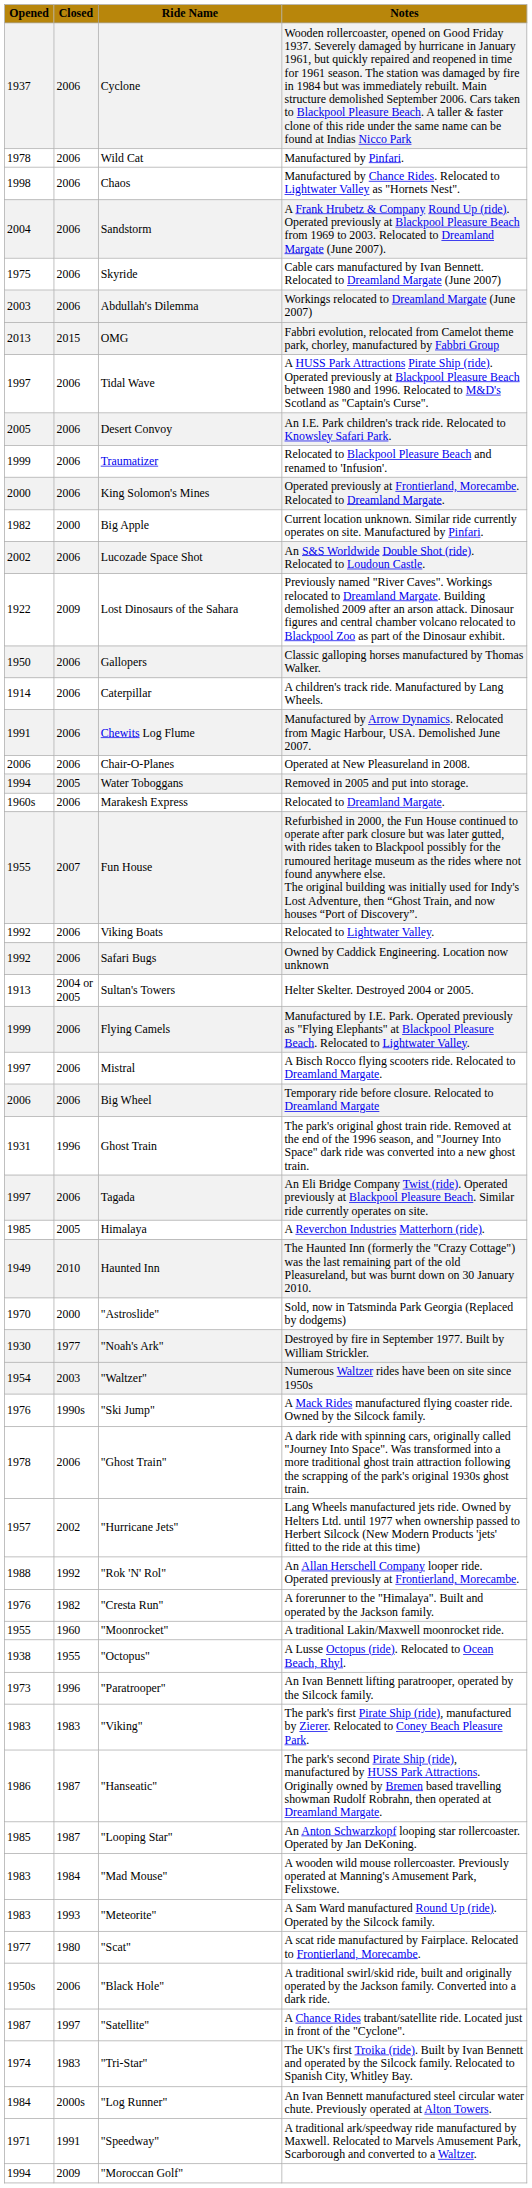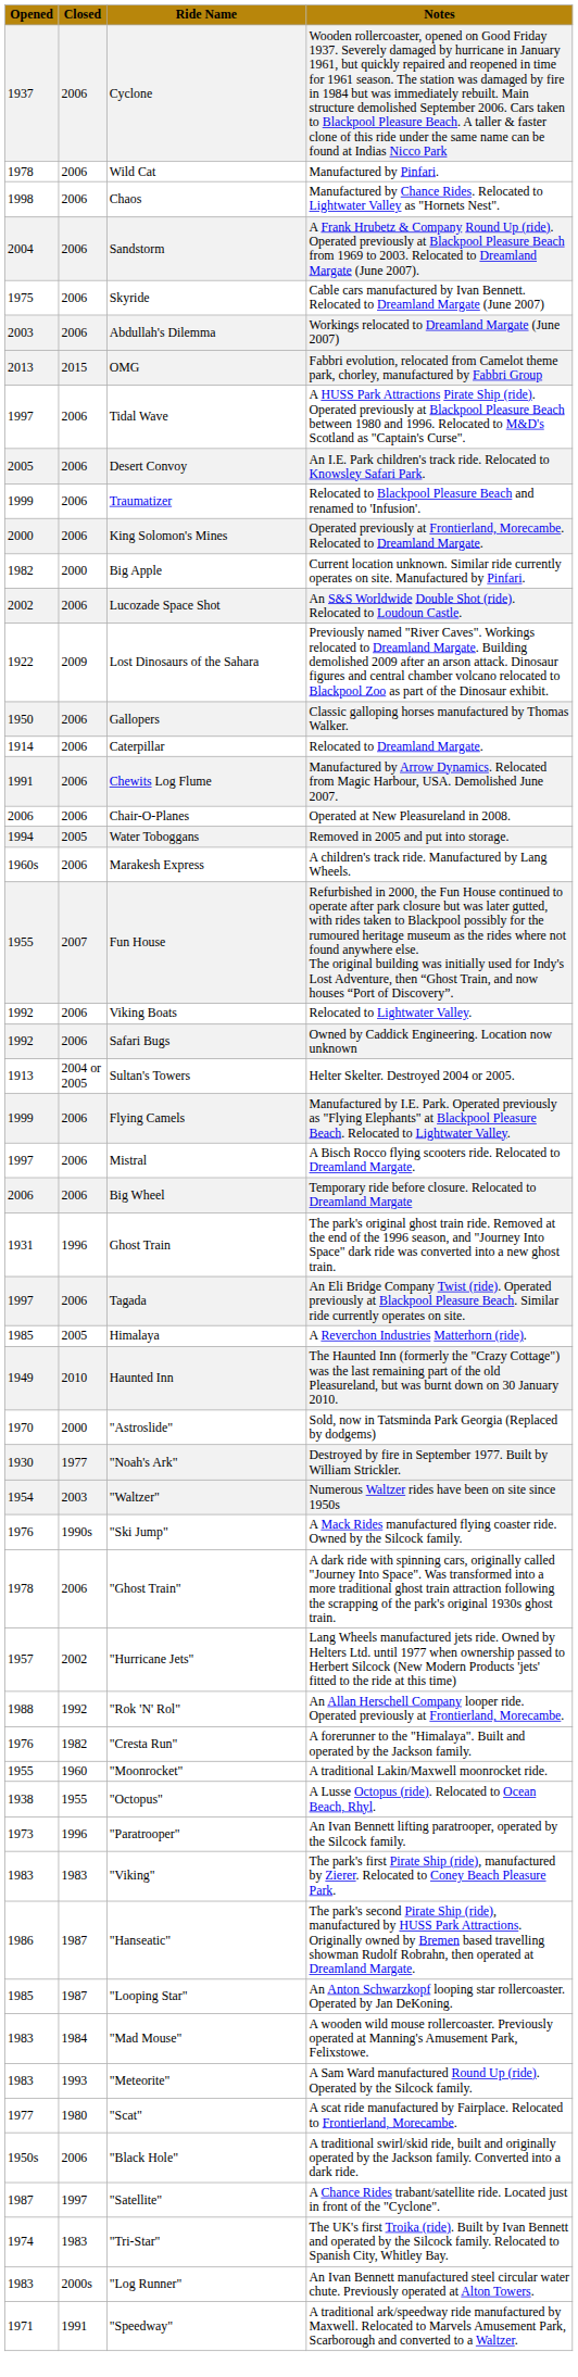 <table class="wikitable" style="width:80%; background:#fff;">
 <tr>
 <th style="background:#b8860b; width:5%;">Opened</th>
 <th style="background:#b8860b; width:5%;">Closed</th>
 <th style="background:#b8860b; width:30%;">Ride Name</th>
 <th style="background:#b8860b; width:40%;">Notes</th>
 </tr>
 <tr style="background:#f2f2f2;" |>
 <td>1937</td>
 <td>2006</td>
 <td>Cyclone</td>
 <td>Wooden rollercoaster, opened on Good Friday 1937. Severely damaged by hurricane in January 1961, but quickly repaired and reopened in time for 1961 season. The station was damaged by fire in 1984 but was immediately rebuilt. Main structure demolished September 2006. Cars taken to <a href='#'>Blackpool Pleasure Beach</a>. A taller & faster clone of this ride under the same name can be found at Indias <a href='#'>Nicco Park</a></td>
 </tr>
 <tr style="background:#fff;" |>
 <td>1978</td>
 <td>2006</td>
 <td>Wild Cat</td>
 <td>Manufactured by <a href='#'>Pinfari</a>.</td>
 </tr>
 <tr style="background:#fff;" |>
 <td>1998</td>
 <td>2006</td>
 <td>Chaos</td>
 <td>Manufactured by <a href='#'>Chance Rides</a>. Relocated to <a href='#'>Lightwater Valley</a> as "Hornets Nest".</td>
 </tr>
 <tr style="background:#f2f2f2;" |>
 <td>2004</td>
 <td>2006</td>
 <td>Sandstorm</td>
 <td>A <a href='#'>Frank Hrubetz & Company</a> <a href='#'>Round Up (ride)</a>. Operated previously at <a href='#'>Blackpool Pleasure Beach</a> from 1969 to 2003. Relocated to <a href='#'>Dreamland Margate</a> (June 2007).</td>
 </tr>
 <tr style="background:#fff;" |>
 <td>1975</td>
 <td>2006</td>
 <td>Skyride</td>
 <td>Cable cars manufactured by Ivan Bennett. Relocated to <a href='#'>Dreamland Margate</a> (June 2007)</td>
 </tr>
 <tr style="background:#f2f2f2;" |>
 <td>2003</td>
 <td>2006</td>
 <td>Abdullah's Dilemma</td>
 <td>Workings relocated to <a href='#'>Dreamland Margate</a> (June 2007)</td>
 </tr>
 <tr style="background:#f2f2f2;" |>
 <td>2013</td>
 <td>2015</td>
 <td>OMG</td>
 <td>Fabbri evolution, relocated from Camelot theme park, chorley, manufactured by <a href='#'>Fabbri Group</a></td>
 </tr>
 <tr style="background:#fff;" |>
 <td>1997</td>
 <td>2006</td>
 <td>Tidal Wave</td>
 <td>A <a href='#'>HUSS Park Attractions</a> <a href='#'>Pirate Ship (ride)</a>. Operated previously at <a href='#'>Blackpool Pleasure Beach</a> between 1980 and 1996. Relocated to <a href='#'>M&D's</a> Scotland as "Captain's Curse".</td>
 </tr>
 <tr style="background:#f2f2f2;" |>
 <td>2005</td>
 <td>2006</td>
 <td>Desert Convoy</td>
 <td>An I.E. Park children's track ride. Relocated to <a href='#'>Knowsley Safari Park</a>.</td>
 </tr>
 <tr style="background:#fff;" |>
 <td>1999</td>
 <td>2006</td>
 <td><a href='#'>Traumatizer</a></td>
 <td>Relocated to <a href='#'>Blackpool Pleasure Beach</a> and renamed to 'Infusion'.</td>
 </tr>
 <tr style="background:#f2f2f2;" |>
 <td>2000</td>
 <td>2006</td>
 <td>King Solomon's Mines</td>
 <td>Operated previously at <a href='#'>Frontierland, Morecambe</a>. Relocated to <a href='#'>Dreamland Margate</a>.</td>
 </tr>
 <tr style="background:#fff;" |>
 <td>1982</td>
 <td>2000</td>
 <td>Big Apple</td>
 <td>Current location unknown. Similar ride currently operates on site. Manufactured by <a href='#'>Pinfari</a>.</td>
 </tr>
 <tr style="background:#f2f2f2;" |>
 <td>2002</td>
 <td>2006</td>
 <td>Lucozade Space Shot</td>
 <td>An <a href='#'>S&S Worldwide</a> <a href='#'>Double Shot (ride)</a>. Relocated to <a href='#'>Loudoun Castle</a>.</td>
 </tr>
 <tr style="background:#fff;" |>
 <td>1922</td>
 <td>2009</td>
 <td>Lost Dinosaurs of the Sahara</td>
 <td>Previously named "River Caves". Workings relocated to <a href='#'>Dreamland Margate</a>. Building demolished 2009 after an arson attack. Dinosaur figures and central chamber volcano relocated to <a href='#'>Blackpool Zoo</a> as part of the Dinosaur exhibit.</td>
 </tr>
 <tr style="background:#f2f2f2;" |>
 <td>1950</td>
 <td>2006</td>
 <td>Gallopers</td>
 <td>Classic galloping horses manufactured by Thomas Walker.</td>
 </tr>
 <tr style="background:#fff;" |>
 <td>1914</td>
 <td>2006</td>
 <td>Caterpillar</td>
-<td>A children's track ride. Manufactured by Lang Wheels.</td>
+<td>Relocated to <a href='#'>Dreamland Margate</a>.</td>
 </tr>
 <tr style="background:#f2f2f2;" |>
 <td>1991</td>
 <td>2006</td>
 <td><a href='#'>Chewits</a> Log Flume</td>
 <td>Manufactured by <a href='#'>Arrow Dynamics</a>. Relocated from Magic Harbour, USA. Demolished June 2007.</td>
 </tr>
 <tr style="background:#fff;" |>
 <td>2006</td>
 <td>2006</td>
 <td>Chair-O-Planes</td>
 <td>Operated at New Pleasureland in 2008.</td>
 </tr>
 <tr style="background:#f2f2f2;" |>
 <td>1994</td>
 <td>2005</td>
 <td>Water Toboggans</td>
 <td>Removed in 2005 and put into storage.</td>
 </tr>
 <tr style="background:#fff;" |>
 <td>1960s</td>
 <td>2006</td>
 <td>Marakesh Express</td>
-<td>Relocated to <a href='#'>Dreamland Margate</a>.</td>
+<td>A children's track ride. Manufactured by Lang Wheels.</td>
 </tr>
 <tr style="background:#f2f2f2;" |>
 <td>1955</td>
 <td>2007</td>
 <td>Fun House</td>
 <td>Refurbished in 2000, the Fun House continued to operate after park closure but was later gutted, with rides taken to Blackpool possibly for the rumoured heritage museum as the rides where not found anywhere else.<br>The original building was initially used for Indy's Lost Adventure, then “Ghost Train, and now houses “Port of Discovery”.</td>
 </tr>
 <tr style="background:#fff;" |>
 <td>1992</td>
 <td>2006</td>
 <td>Viking Boats</td>
 <td>Relocated to <a href='#'>Lightwater Valley</a>.</td>
 </tr>
 <tr style="background:#f2f2f2;" |>
 <td>1992</td>
 <td>2006</td>
 <td>Safari Bugs</td>
 <td>Owned by Caddick Engineering. Location now unknown</td>
 </tr>
 <tr style="background:#fff;" |>
 <td>1913</td>
 <td>2004 or 2005</td>
 <td>Sultan's Towers</td>
 <td>Helter Skelter. Destroyed 2004 or 2005.</td>
 </tr>
 <tr style="background:#f2f2f2;" |>
 <td>1999</td>
 <td>2006</td>
 <td>Flying Camels</td>
 <td>Manufactured by I.E. Park. Operated previously as "Flying Elephants" at <a href='#'>Blackpool Pleasure Beach</a>. Relocated to <a href='#'>Lightwater Valley</a>.</td>
 </tr>
 <tr style="background:#fff;" |>
 <td>1997</td>
 <td>2006</td>
 <td>Mistral</td>
 <td>A Bisch Rocco flying scooters ride. Relocated to <a href='#'>Dreamland Margate</a>.</td>
 </tr>
 <tr style="background:#f2f2f2;" |>
 <td>2006</td>
 <td>2006</td>
 <td>Big Wheel</td>
 <td>Temporary ride before closure. Relocated to <a href='#'>Dreamland Margate</a></td>
 </tr>
 <tr style="background:#fff;" |>
 <td>1931</td>
 <td>1996</td>
 <td>Ghost Train</td>
 <td>The park's original ghost train ride. Removed at the end of the 1996 season, and "Journey Into Space" dark ride was converted into a new ghost train.</td>
 </tr>
 <tr style="background:#f2f2f2;" |>
 <td>1997</td>
 <td>2006</td>
 <td>Tagada</td>
 <td>An Eli Bridge Company <a href='#'>Twist (ride)</a>. Operated previously at <a href='#'>Blackpool Pleasure Beach</a>. Similar ride currently operates on site.</td>
 </tr>
 <tr style="background:#fff;" |>
 <td>1985</td>
 <td>2005</td>
 <td>Himalaya</td>
 <td>A <a href='#'>Reverchon Industries</a> <a href='#'>Matterhorn (ride)</a>.</td>
 </tr>
 <tr style="background:#f2f2f2;" |>
 <td>1949</td>
 <td>2010</td>
 <td>Haunted Inn</td>
 <td>The Haunted Inn (formerly the "Crazy Cottage") was the last remaining part of the old Pleasureland, but was burnt down on 30 January 2010.</td>
 </tr>
 <tr style="background:#fff;"|>
 <td>1970</td>
 <td>2000</td>
 <td>"Astroslide"</td>
 <td>Sold, now in Tatsminda Park Georgia (Replaced by dodgems)</td>
 </tr>
 <tr style="background:#f2f2f2;"|>
 <td>1930</td>
 <td>1977</td>
 <td>"Noah's Ark"</td>
 <td>Destroyed by fire in September 1977. Built by William Strickler.</td>
 </tr>
 <tr style="background:#f2f2f2;"|>
 <td>1954</td>
 <td>2003</td>
 <td>"Waltzer"</td>
 <td>Numerous <a href='#'>Waltzer</a> rides have been on site since 1950s</td>
 </tr>
 <tr style="background:#fff;"|>
 <td>1976</td>
 <td>1990s</td>
 <td>"Ski Jump"</td>
 <td>A <a href='#'>Mack Rides</a> manufactured flying coaster ride. Owned by the Silcock family.</td>
 </tr>
 <tr style="background:#fff;"|>
 <td>1978</td>
 <td>2006</td>
 <td>"Ghost Train"</td>
 <td>A dark ride with spinning cars, originally called "Journey Into Space". Was transformed into a more traditional ghost train attraction following the scrapping of the park's original 1930s ghost train.</td>
 </tr>
 <tr style="background:#fff;"|>
 <td>1957</td>
 <td>2002</td>
 <td>"Hurricane Jets"</td>
 <td>Lang Wheels manufactured jets ride. Owned by Helters Ltd. until 1977 when ownership passed to Herbert Silcock (New Modern Products 'jets' fitted to the ride at this time)</td>
 </tr>
 <tr style="background:#fff;"|>
 <td>1988</td>
 <td>1992</td>
 <td>"Rok 'N' Rol"</td>
 <td>An <a href='#'>Allan Herschell Company</a> looper ride. Operated previously at <a href='#'>Frontierland, Morecambe</a>.</td>
 </tr>
 <tr style="background:#fff;"|>
 <td>1976</td>
 <td>1982</td>
 <td>"Cresta Run"</td>
 <td>A forerunner to the "Himalaya". Built and operated by the Jackson family.</td>
 </tr>
 <tr style="background:#fff;"|>
 <td>1955</td>
 <td>1960</td>
 <td>"Moonrocket"</td>
 <td>A traditional Lakin/Maxwell moonrocket ride.</td>
 </tr>
 <tr style="background:#fff;"|>
 <td>1938</td>
 <td>1955</td>
 <td>"Octopus"</td>
 <td>A Lusse <a href='#'>Octopus (ride)</a>. Relocated to <a href='#'>Ocean Beach, Rhyl</a>.</td>
 </tr>
 <tr style="background:#fff;"|>
 <td>1973</td>
 <td>1996</td>
 <td>"Paratrooper"</td>
 <td>An Ivan Bennett lifting paratrooper, operated by the Silcock family.</td>
 </tr>
 <tr style="background:#fff;"|>
 <td>1983</td>
 <td>1983</td>
 <td>"Viking"</td>
 <td>The park's first <a href='#'>Pirate Ship (ride)</a>, manufactured by <a href='#'>Zierer</a>. Relocated to <a href='#'>Coney Beach Pleasure Park</a>.</td>
 </tr>
 <tr style="background:#fff;"|>
 <td>1986</td>
 <td>1987</td>
 <td>"Hanseatic"</td>
 <td>The park's second <a href='#'>Pirate Ship (ride)</a>, manufactured by <a href='#'>HUSS Park Attractions</a>. Originally owned by <a href='#'>Bremen</a> based travelling showman Rudolf Robrahn, then operated at <a href='#'>Dreamland Margate</a>.</td>
 </tr>
 <tr style="background:#fff;"|>
 <td>1985</td>
 <td>1987</td>
 <td>"Looping Star"</td>
 <td>An <a href='#'>Anton Schwarzkopf</a> looping star rollercoaster. Operated by Jan DeKoning.</td>
 </tr>
 <tr style="background:#fff;"|>
 <td>1983</td>
 <td>1984</td>
 <td>"Mad Mouse"</td>
 <td>A wooden wild mouse rollercoaster. Previously operated at Manning's Amusement Park, Felixstowe.</td>
 </tr>
 <tr style="background:#fff;"|>
 <td>1983</td>
 <td>1993</td>
 <td>"Meteorite"</td>
 <td>A Sam Ward manufactured <a href='#'>Round Up (ride)</a>. Operated by the Silcock family.</td>
 </tr>
 <tr style="background:#fff;"|>
 <td>1977</td>
 <td>1980</td>
 <td>"Scat"</td>
 <td>A scat ride manufactured by Fairplace. Relocated to <a href='#'>Frontierland, Morecambe</a>.</td>
 </tr>
 <tr style="background:#fff;"|>
 <td>1950s</td>
 <td>2006</td>
 <td>"Black Hole"</td>
 <td>A traditional swirl/skid ride, built and originally operated by the Jackson family. Converted into a dark ride.</td>
 </tr>
 <tr style="background:#fff;"|>
 <td>1987</td>
 <td>1997</td>
 <td>"Satellite"</td>
 <td>A <a href='#'>Chance Rides</a> trabant/satellite ride. Located just in front of the "Cyclone".</td>
 </tr>
 <tr style="background:#fff;"|>
 <td>1974</td>
 <td>1983</td>
 <td>"Tri-Star"</td>
 <td>The UK's first <a href='#'>Troika (ride)</a>. Built by Ivan Bennett and operated by the Silcock family. Relocated to Spanish City, Whitley Bay.</td>
 </tr>
 <tr style="background:#fff;"|>
-<td>1984</td>
+<td>1983</td>
 <td>2000s</td>
 <td>"Log Runner"</td>
 <td>An Ivan Bennett manufactured steel circular water chute. Previously operated at <a href='#'>Alton Towers</a>.</td>
 </tr>
 <tr style="background:#fff;"|>
 <td>1971</td>
 <td>1991</td>
 <td>"Speedway"</td>
 <td>A traditional ark/speedway ride manufactured by Maxwell. Relocated to Marvels Amusement Park, Scarborough and converted to a <a href='#'>Waltzer</a>.</td>
 </tr>
-<tr style="background:#fff;"|>
-<td>1994</td>
-<td>2009</td>
-<td>"Moroccan Golf"</td>
-<td></td>
-</tr>
 </table>
